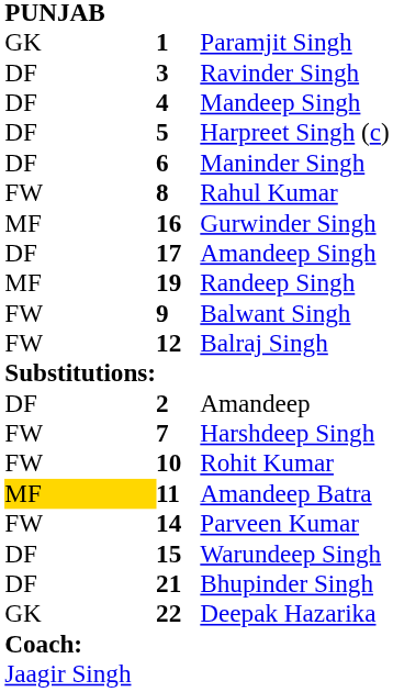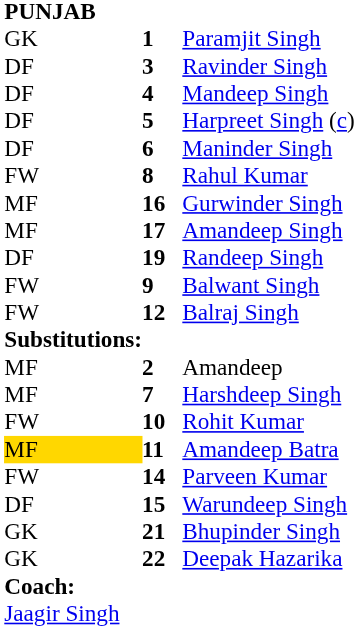 <table cellspacing="0" cellpadding="0" style="font-size:90%; margin:auto;">
 <tr>
 <td colspan=4><strong>PUNJAB</strong></td>
 </tr>
 <tr>
 <th width=25></th>
 <th width=25></th>
 </tr>
 <tr>
 <td>GK</td>
 <td><strong>1</strong></td>
 <td><a href='#'>Paramjit Singh</a></td>
 </tr>
 <tr>
 <td>DF</td>
 <td><strong>3</strong></td>
 <td><a href='#'>Ravinder Singh</a></td>
 </tr>
 <tr>
 <td>DF</td>
 <td><strong>4</strong></td>
 <td><a href='#'>Mandeep Singh</a></td>
 </tr>
 <tr>
 <td>DF</td>
 <td><strong>5</strong></td>
 <td><a href='#'>Harpreet Singh</a> (<a href='#'>c</a>)</td>
 </tr>
 <tr>
 <td>DF</td>
 <td><strong>6</strong></td>
 <td><a href='#'>Maninder Singh</a></td>
 </tr>
 <tr>
 <td>FW</td>
 <td><strong>8</strong></td>
 <td><a href='#'>Rahul Kumar</a></td>
 </tr>
 <tr>
 <td>MF</td>
 <td><strong>16</strong></td>
 <td><a href='#'>Gurwinder Singh</a></td>
 <td></td>
 <td></td>
 </tr>
 <tr>
-<td>DF</td>
+<td>MF</td>
 <td><strong>17</strong></td>
 <td><a href='#'>Amandeep Singh</a></td>
 </tr>
 <tr>
-<td>MF</td>
+<td>DF</td>
 <td><strong>19</strong></td>
 <td><a href='#'>Randeep Singh</a></td>
 </tr>
 <tr>
 <td>FW</td>
 <td><strong>9</strong></td>
 <td><a href='#'>Balwant Singh</a></td>
 <td></td>
 </tr>
 <tr>
 <td>FW</td>
 <td><strong>12</strong></td>
 <td><a href='#'>Balraj Singh</a></td>
 <td></td>
 </tr>
 <tr>
 <td><strong>Substitutions:</strong></td>
 </tr>
 <tr>
-<td>DF</td>
+<td>MF</td>
 <td><strong>2</strong></td>
 <td>Amandeep</td>
 </tr>
 <tr>
-<td>FW</td>
+<td>MF</td>
 <td><strong>7</strong></td>
 <td><a href='#'>Harshdeep Singh</a></td>
 </tr>
 <tr>
 <td>FW</td>
 <td><strong>10</strong></td>
 <td><a href='#'>Rohit Kumar</a></td>
 <td></td>
 </tr>
 <tr>
 <td style="background: gold;">MF</td>
 <td><strong>11</strong></td>
 <td><a href='#'>Amandeep Batra</a></td>
 </tr>
 <tr>
 <td>FW</td>
 <td><strong>14</strong></td>
 <td><a href='#'>Parveen Kumar</a></td>
 <td></td>
 </tr>
 <tr>
 <td>DF</td>
 <td><strong>15</strong></td>
 <td><a href='#'>Warundeep Singh</a></td>
 <td></td>
 </tr>
 <tr>
-<td>DF</td>
+<td>GK</td>
 <td><strong>21</strong></td>
 <td><a href='#'>Bhupinder Singh</a></td>
 </tr>
 <tr>
 <td>GK</td>
 <td><strong>22</strong></td>
 <td><a href='#'>Deepak Hazarika</a></td>
 </tr>
 <tr>
 <td colspan=3><strong>Coach:</strong></td>
 </tr>
 <tr>
 <td colspan=3><a href='#'>Jaagir Singh</a></td>
 </tr>
 </table>
